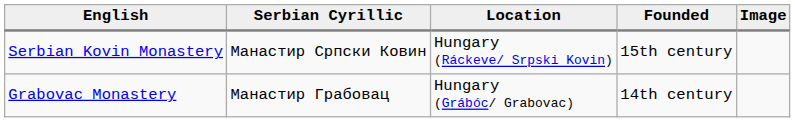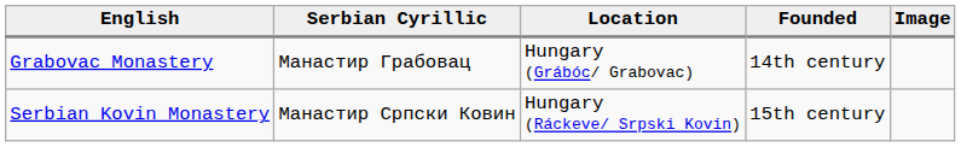 <table class="wikitable" style="font-size:95%;">
 <tr>
 <th style="background: #efefef; border-bottom: 2px solid gray;">English</th>
 <th style="background: #efefef; border-bottom: 2px solid gray;">Serbian Cyrillic</th>
 <th style="background: #efefef; border-bottom: 2px solid gray;">Location</th>
 <th style="background: #efefef; border-bottom: 2px solid gray;">Founded</th>
 <th style="background: #efefef; border-bottom: 2px solid gray;">Image</th>
 </tr>
 <tr>
+<td><a href='#'>Grabovac Monastery</a></td>
+<td>Манастир Грабовац</td>
+<td>Hungary<br><small>(<a href='#'>Grábóc</a>/ Grabovac)</small></td>
+<td>14th century</td>
+<td></td>
+</tr>
+<tr>
 <td><a href='#'>Serbian Kovin Monastery</a></td>
 <td>Манастир Српски Ковин</td>
 <td>Hungary<br><small>(<a href='#'>Ráckeve/ Srpski Kovin</a>)</small></td>
 <td>15th century</td>
 <td></td>
 </tr>
-<tr>
-<td><a href='#'>Grabovac Monastery</a></td>
-<td>Манастир Грабовац</td>
-<td>Hungary<br><small>(<a href='#'>Grábóc</a>/ Grabovac)</small></td>
-<td>14th century</td>
-<td></td>
-</tr>
 </table>
